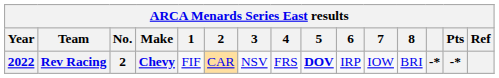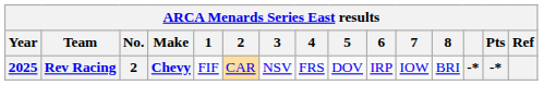 <table class="wikitable" style="text-align:center; font-size:75%">
 <tr>
 <th colspan=21><a href='#'>ARCA Menards Series East</a> results</th>
 </tr>
 <tr>
 <th>Year</th>
 <th>Team</th>
 <th>No.</th>
 <th>Make</th>
 <th>1</th>
 <th>2</th>
 <th>3</th>
 <th>4</th>
 <th>5</th>
 <th>6</th>
 <th>7</th>
 <th>8</th>
 <th></th>
 <th>Pts</th>
 <th>Ref</th>
 </tr>
 <tr>
-<th><a href='#'>2022</a></th>
+<th><a href='#'>2025</a></th>
 <th><a href='#'>Rev Racing</a></th>
 <th>2</th>
 <th><a href='#'>Chevy</a></th>
 <td><a href='#'>FIF</a></td>
 <td style="background:#FFDF9F;"><a href='#'>CAR</a><br></td>
 <td><a href='#'>NSV</a></td>
 <td><a href='#'>FRS</a></td>
-<td><strong><a href='#'>DOV</a></strong></td>
+<td><a href='#'>DOV</a></td>
 <td><a href='#'>IRP</a></td>
 <td><a href='#'>IOW</a></td>
 <td><a href='#'>BRI</a></td>
 <th>-*</th>
 <th>-*</th>
 <th></th>
 </tr>
 </table>
